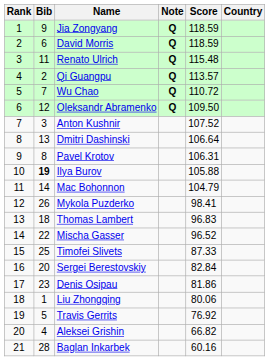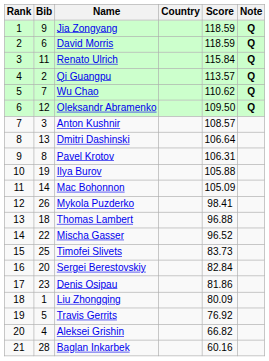 <table class="wikitable sortable" style="text-align:center">
 <tr>
 <th>Rank</th>
 <th>Bib</th>
 <th>Name</th>
+<th>Country</th>
+<th>Score</th>
 <th>Note</th>
-<th>Score</th>
-<th>Country</th>
 </tr>
 <tr bgcolor="ccffcc">
 <td>1</td>
 <td>9</td>
 <td align=left><a href='#'>Jia Zongyang</a></td>
+<td align=left></td>
+<td>118.59</td>
 <td><strong>Q</strong></td>
-<td>118.59</td>
-<td align=left></td>
 </tr>
 <tr bgcolor="ccffcc">
 <td>2</td>
 <td>6</td>
 <td align=left><a href='#'>David Morris</a></td>
+<td align=left></td>
+<td>118.59</td>
 <td><strong>Q</strong></td>
-<td>118.59</td>
-<td align=left></td>
 </tr>
 <tr bgcolor="ccffcc">
 <td>3</td>
 <td>11</td>
 <td align=left><a href='#'>Renato Ulrich</a></td>
+<td align=left></td>
+<td>115.84</td>
 <td><strong>Q</strong></td>
-<td>115.48</td>
-<td align=left></td>
 </tr>
 <tr bgcolor="ccffcc">
 <td>4</td>
 <td>2</td>
 <td align=left><a href='#'>Qi Guangpu</a></td>
+<td align=left></td>
+<td>113.57</td>
 <td><strong>Q</strong></td>
-<td>113.57</td>
-<td align=left></td>
 </tr>
 <tr bgcolor="ccffcc">
 <td>5</td>
 <td>7</td>
 <td align=left><a href='#'>Wu Chao</a></td>
+<td align=left></td>
+<td>110.62</td>
 <td><strong>Q</strong></td>
-<td>110.72</td>
-<td align=left></td>
 </tr>
 <tr bgcolor="ccffcc">
 <td>6</td>
 <td>12</td>
 <td align=left><a href='#'>Oleksandr Abramenko</a></td>
+<td align=left></td>
+<td>109.50</td>
 <td><strong>Q</strong></td>
-<td>109.50</td>
-<td align=left></td>
 </tr>
 <tr>
 <td>7</td>
 <td>3</td>
 <td align=left><a href='#'>Anton Kushnir</a></td>
+<td align=left></td>
+<td>108.57</td>
 <td></td>
-<td>107.52</td>
-<td align=left></td>
 </tr>
 <tr>
 <td>8</td>
 <td>13</td>
 <td align=left><a href='#'>Dmitri Dashinski</a></td>
+<td align=left></td>
+<td>106.64</td>
 <td></td>
-<td>106.64</td>
-<td align=left></td>
 </tr>
 <tr>
 <td>9</td>
 <td>8</td>
 <td align=left><a href='#'>Pavel Krotov</a></td>
+<td align=left></td>
+<td>106.31</td>
 <td></td>
-<td>106.31</td>
-<td align=left></td>
 </tr>
 <tr>
 <td>10</td>
-<td><strong>19</strong></td>
+<td>19</td>
 <td align=left><a href='#'>Ilya Burov</a></td>
+<td align=left></td>
+<td>105.88</td>
 <td></td>
-<td>105.88</td>
-<td align=left></td>
 </tr>
 <tr>
 <td>11</td>
 <td>14</td>
 <td align=left><a href='#'>Mac Bohonnon</a></td>
+<td align=left></td>
+<td>105.09</td>
 <td></td>
-<td>104.79</td>
-<td align=left></td>
 </tr>
 <tr>
 <td>12</td>
 <td>26</td>
 <td align=left><a href='#'>Mykola Puzderko</a></td>
+<td align=left></td>
+<td>98.41</td>
 <td></td>
-<td>98.41</td>
-<td align=left></td>
 </tr>
 <tr>
 <td>13</td>
 <td>18</td>
 <td align=left><a href='#'>Thomas Lambert</a></td>
+<td align=left></td>
+<td>96.88</td>
 <td></td>
-<td>96.83</td>
-<td align=left></td>
 </tr>
 <tr>
 <td>14</td>
 <td>22</td>
 <td align=left><a href='#'>Mischa Gasser</a></td>
+<td align=left></td>
+<td>96.52</td>
 <td></td>
-<td>96.52</td>
-<td align=left></td>
 </tr>
 <tr>
 <td>15</td>
 <td>25</td>
 <td align=left><a href='#'>Timofei Slivets</a></td>
+<td align=left></td>
+<td>83.73</td>
 <td></td>
-<td>87.33</td>
-<td align=left></td>
 </tr>
 <tr>
 <td>16</td>
 <td>20</td>
 <td align=left><a href='#'>Sergei Berestovskiy</a></td>
+<td align=left></td>
+<td>82.84</td>
 <td></td>
-<td>82.84</td>
-<td align=left></td>
 </tr>
 <tr>
 <td>17</td>
 <td>23</td>
 <td align=left><a href='#'>Denis Osipau</a></td>
+<td align=left></td>
+<td>81.86</td>
 <td></td>
-<td>81.86</td>
-<td align=left></td>
 </tr>
 <tr>
 <td>18</td>
 <td>1</td>
 <td align=left><a href='#'>Liu Zhongqing</a></td>
+<td align=left></td>
+<td>80.09</td>
 <td></td>
-<td>80.06</td>
-<td align=left></td>
 </tr>
 <tr>
 <td>19</td>
 <td>5</td>
 <td align=left><a href='#'>Travis Gerrits</a></td>
+<td align=left></td>
+<td>76.92</td>
 <td></td>
-<td>76.92</td>
-<td align=left></td>
 </tr>
 <tr>
 <td>20</td>
 <td>4</td>
 <td align=left><a href='#'>Aleksei Grishin</a></td>
+<td align=left></td>
+<td>66.82</td>
 <td></td>
-<td>66.82</td>
-<td align=left></td>
 </tr>
 <tr>
 <td>21</td>
 <td>28</td>
 <td align=left><a href='#'>Baglan Inkarbek</a></td>
+<td align=left></td>
+<td>60.16</td>
 <td></td>
-<td>60.16</td>
-<td align=left></td>
 </tr>
 </table>
